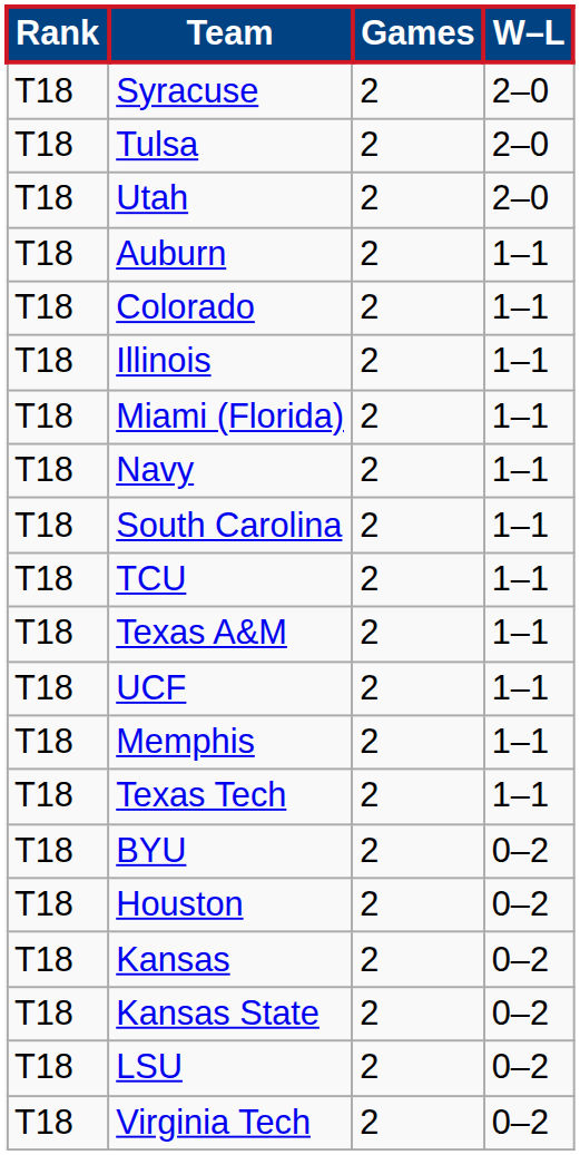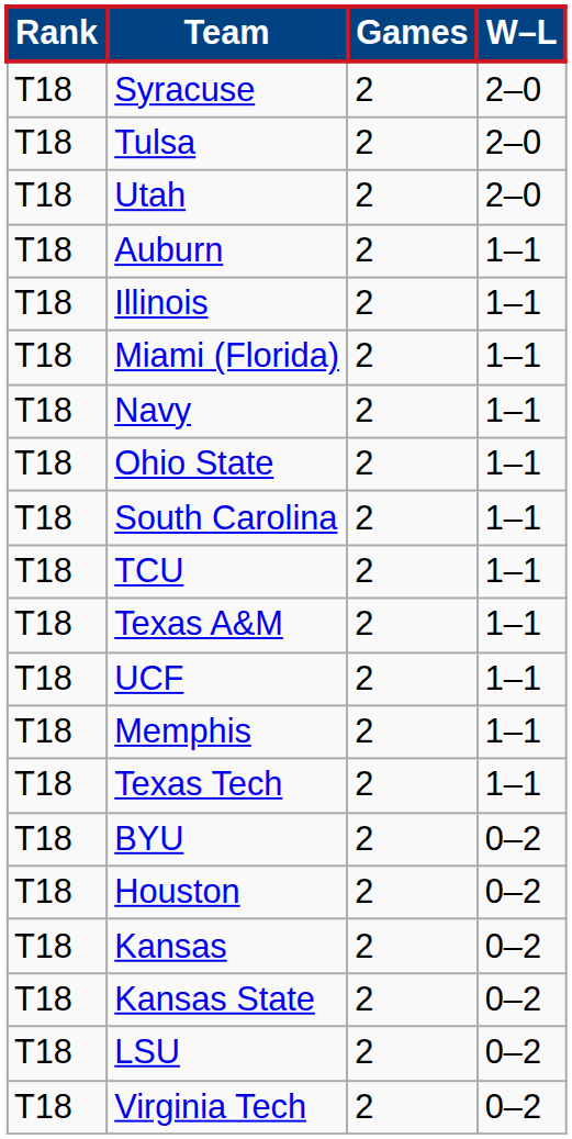 <table class = "wikitable">
 <tr>
 <th style="background:#014282; color:#FFFFFF; border: 2px solid #D01623;">Rank</th>
 <th style="background:#014282; color:#FFFFFF; border: 2px solid #D01623;">Team</th>
 <th style="background:#014282; color:#FFFFFF; border: 2px solid #D01623;">Games</th>
 <th style="background:#014282; color:#FFFFFF; border: 2px solid #D01623;">W–L</th>
 </tr>
 <tr>
 <td>T18</td>
 <td><a href='#'>Syracuse</a></td>
 <td>2</td>
 <td>2–0</td>
 </tr>
 <tr>
 <td>T18</td>
 <td><a href='#'>Tulsa</a></td>
 <td>2</td>
 <td>2–0</td>
 </tr>
 <tr>
 <td>T18</td>
 <td><a href='#'>Utah</a></td>
 <td>2</td>
 <td>2–0</td>
 </tr>
 <tr>
 <td>T18</td>
 <td><a href='#'>Auburn</a></td>
 <td>2</td>
 <td>1–1</td>
 </tr>
 <tr>
 <td>T18</td>
-<td><a href='#'>Colorado</a></td>
-<td>2</td>
-<td>1–1</td>
-</tr>
-<tr>
-<td>T18</td>
 <td><a href='#'>Illinois</a></td>
 <td>2</td>
 <td>1–1</td>
 </tr>
 <tr>
 <td>T18</td>
 <td><a href='#'>Miami (Florida)</a></td>
 <td>2</td>
 <td>1–1</td>
 </tr>
 <tr>
 <td>T18</td>
 <td><a href='#'>Navy</a></td>
+<td>2</td>
+<td>1–1</td>
+</tr>
+<tr>
+<td>T18</td>
+<td><a href='#'>Ohio State</a></td>
 <td>2</td>
 <td>1–1</td>
 </tr>
 <tr>
 <td>T18</td>
 <td><a href='#'>South Carolina</a></td>
 <td>2</td>
 <td>1–1</td>
 </tr>
 <tr>
 <td>T18</td>
 <td><a href='#'>TCU</a></td>
 <td>2</td>
 <td>1–1</td>
 </tr>
 <tr>
 <td>T18</td>
 <td><a href='#'>Texas A&M</a></td>
 <td>2</td>
 <td>1–1</td>
 </tr>
 <tr>
 <td>T18</td>
 <td><a href='#'>UCF</a></td>
 <td>2</td>
 <td>1–1</td>
 </tr>
 <tr>
 <td>T18</td>
 <td><a href='#'>Memphis</a></td>
 <td>2</td>
 <td>1–1</td>
 </tr>
 <tr>
 <td>T18</td>
 <td><a href='#'>Texas Tech</a></td>
 <td>2</td>
 <td>1–1</td>
 </tr>
 <tr>
 <td>T18</td>
 <td><a href='#'>BYU</a></td>
 <td>2</td>
 <td>0–2</td>
 </tr>
 <tr>
 <td>T18</td>
 <td><a href='#'>Houston</a></td>
 <td>2</td>
 <td>0–2</td>
 </tr>
 <tr>
 <td>T18</td>
 <td><a href='#'>Kansas</a></td>
 <td>2</td>
 <td>0–2</td>
 </tr>
 <tr>
 <td>T18</td>
 <td><a href='#'>Kansas State</a></td>
 <td>2</td>
 <td>0–2</td>
 </tr>
 <tr>
 <td>T18</td>
 <td><a href='#'>LSU</a></td>
 <td>2</td>
 <td>0–2</td>
 </tr>
 <tr>
 <td>T18</td>
 <td><a href='#'>Virginia Tech</a></td>
 <td>2</td>
 <td>0–2</td>
 </tr>
 </table>
